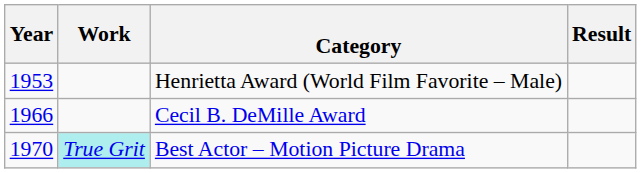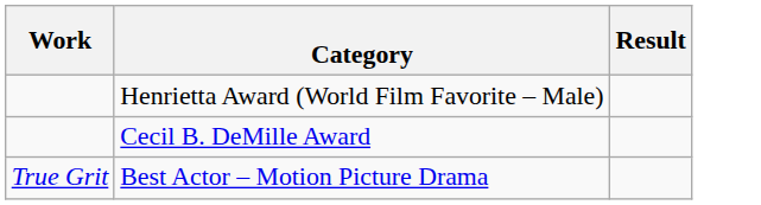 <table class="wikitable sortable plainrowheaders">
 <tr>
-<th scope="col">Year</th>
 <th scope="col">Work</th>
 <th scope="col"><br>Category</th>
 <th scope="col">Result</th>
 </tr>
 <tr>
-<td><a href='#'>1953</a></td>
 <td></td>
 <td>Henrietta Award (World Film Favorite – Male)</td>
 <td></td>
 </tr>
 <tr>
-<td><a href='#'>1966</a></td>
 <td></td>
 <td><a href='#'>Cecil B. DeMille Award</a></td>
 <td></td>
 </tr>
 <tr>
-<td><a href='#'>1970</a></td>
-<td style="background: paleturquoise;"><em><a href='#'>True Grit</a></em></td>
+<td><em><a href='#'>True Grit</a></em></td>
 <td><a href='#'>Best Actor – Motion Picture Drama</a></td>
 <td></td>
 </tr>
 </table>
